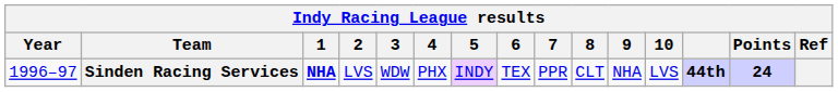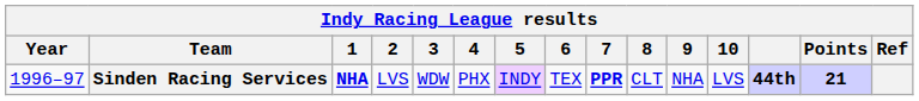 <table class="wikitable" style="text-align:center; font-size:90%">
 <tr>
 <th colspan=45><a href='#'>Indy Racing League</a> results</th>
 </tr>
 <tr>
 <th>Year</th>
 <th>Team</th>
 <th>1</th>
 <th>2</th>
 <th>3</th>
 <th>4</th>
 <th>5</th>
 <th>6</th>
 <th>7</th>
 <th>8</th>
 <th>9</th>
 <th>10</th>
 <th></th>
 <th>Points</th>
 <th>Ref</th>
 </tr>
 <tr>
 <td><a href='#'>1996–97</a></td>
 <th>Sinden Racing Services</th>
 <td><strong><a href='#'>NHA</a></strong></td>
 <td><a href='#'>LVS</a></td>
 <td><a href='#'>WDW</a></td>
 <td><a href='#'>PHX</a></td>
 <td style="background:#EFCFFF;"><a href='#'>INDY</a><br></td>
 <td><a href='#'>TEX</a></td>
-<td><a href='#'>PPR</a></td>
+<td><strong><a href='#'>PPR</a></strong></td>
 <td><a href='#'>CLT</a></td>
 <td><a href='#'>NHA</a></td>
 <td><a href='#'>LVS</a></td>
 <th style="background:#CFCFFF;">44th</th>
-<th style="background:#CFCFFF;">24</th>
+<th style="background:#CFCFFF;">21</th>
 <th></th>
 </tr>
 </table>
